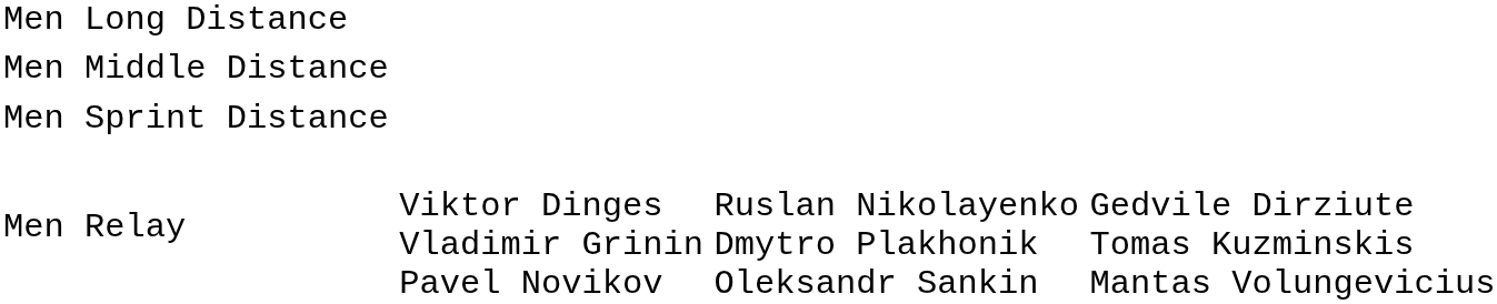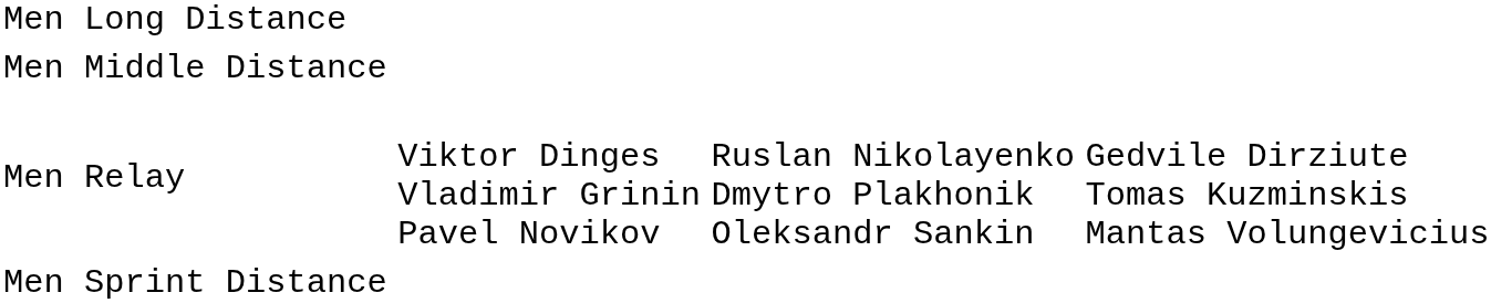 <table>
 <tr>
 <td>Men Long Distance</td>
 <td></td>
 <td></td>
 <td></td>
 </tr>
 <tr>
 <td>Men Middle Distance</td>
 <td></td>
 <td></td>
 <td></td>
 </tr>
 <tr>
+<td>Men Relay</td>
+<td><br> Viktor Dinges<br> Vladimir Grinin<br> Pavel Novikov</td>
+<td><br> Ruslan Nikolayenko<br> Dmytro Plakhonik<br> Oleksandr Sankin</td>
+<td><br> Gedvile Dirziute<br> Tomas Kuzminskis<br> Mantas Volungevicius</td>
+</tr>
+<tr>
 <td>Men Sprint Distance</td>
 <td></td>
 <td></td>
 <td></td>
 </tr>
-<tr>
-<td>Men Relay</td>
-<td><br> Viktor Dinges<br> Vladimir Grinin<br> Pavel Novikov</td>
-<td><br> Ruslan Nikolayenko<br> Dmytro Plakhonik<br> Oleksandr Sankin</td>
-<td><br> Gedvile Dirziute<br> Tomas Kuzminskis<br> Mantas Volungevicius</td>
-</tr>
 </table>
